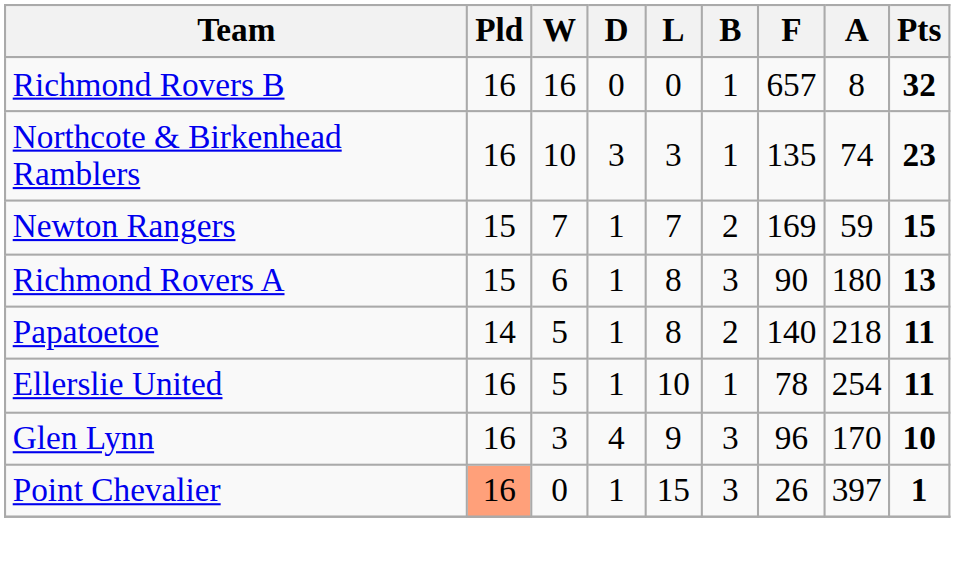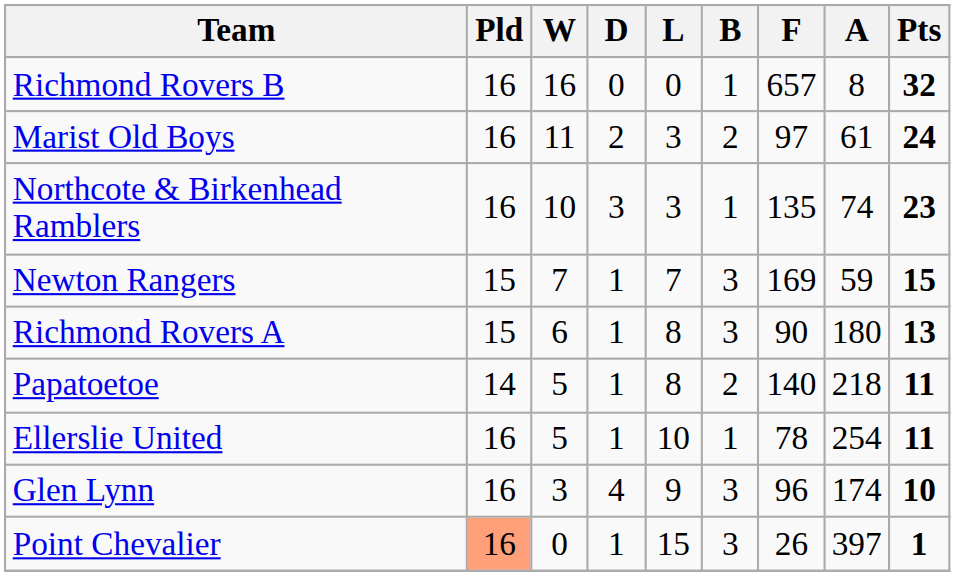 <table class="wikitable" style="text-align:center;">
 <tr>
 <th width=215>Team</th>
 <th width=20 abbr="Played">Pld</th>
 <th width=20 abbr="Won">W</th>
 <th width=20 abbr="Drawn">D</th>
 <th width=20 abbr="Lost">L</th>
 <th width=20 abbr="Bye">B</th>
 <th width=20 abbr="For">F</th>
 <th width=20 abbr="Against">A</th>
 <th width=20 abbr="Points">Pts</th>
 </tr>
 <tr>
 <td style="text-align:left;"><a href='#'>Richmond Rovers B</a></td>
 <td>16</td>
 <td>16</td>
 <td>0</td>
 <td>0</td>
 <td>1</td>
 <td>657</td>
 <td>8</td>
 <td><strong>32</strong></td>
 </tr>
 <tr>
+<td style="text-align:left;"><a href='#'>Marist Old Boys</a></td>
+<td>16</td>
+<td>11</td>
+<td>2</td>
+<td>3</td>
+<td>2</td>
+<td>97</td>
+<td>61</td>
+<td><strong>24</strong></td>
+</tr>
+<tr>
 <td style="text-align:left;"><a href='#'>Northcote & Birkenhead Ramblers</a></td>
 <td>16</td>
 <td>10</td>
 <td>3</td>
 <td>3</td>
 <td>1</td>
 <td>135</td>
 <td>74</td>
 <td><strong>23</strong></td>
 </tr>
 <tr>
 <td style="text-align:left;"><a href='#'>Newton Rangers</a></td>
 <td>15</td>
 <td>7</td>
 <td>1</td>
 <td>7</td>
-<td>2</td>
+<td>3</td>
 <td>169</td>
 <td>59</td>
 <td><strong>15</strong></td>
 </tr>
 <tr>
 <td style="text-align:left;"><a href='#'>Richmond Rovers A</a></td>
 <td>15</td>
 <td>6</td>
 <td>1</td>
 <td>8</td>
 <td>3</td>
 <td>90</td>
 <td>180</td>
 <td><strong>13</strong></td>
 </tr>
 <tr>
 <td style="text-align:left;"><a href='#'>Papatoetoe</a></td>
 <td>14</td>
 <td>5</td>
 <td>1</td>
 <td>8</td>
 <td>2</td>
 <td>140</td>
 <td>218</td>
 <td><strong>11</strong></td>
 </tr>
 <tr>
 <td style="text-align:left;"><a href='#'>Ellerslie United</a></td>
 <td>16</td>
 <td>5</td>
 <td>1</td>
 <td>10</td>
 <td>1</td>
 <td>78</td>
 <td>254</td>
 <td><strong>11</strong></td>
 </tr>
 <tr>
 <td style="text-align:left;"><a href='#'>Glen Lynn</a></td>
 <td>16</td>
 <td>3</td>
 <td>4</td>
 <td>9</td>
 <td>3</td>
 <td>96</td>
-<td>170</td>
+<td>174</td>
 <td><strong>10</strong></td>
 </tr>
 <tr>
 <td style="text-align:left;"><a href='#'>Point Chevalier</a></td>
 <td style="background: lightsalmon;">16</td>
 <td>0</td>
 <td>1</td>
 <td>15</td>
 <td>3</td>
 <td>26</td>
 <td>397</td>
 <td><strong>1</strong></td>
 </tr>
 <tr>
 </tr>
 </table>
